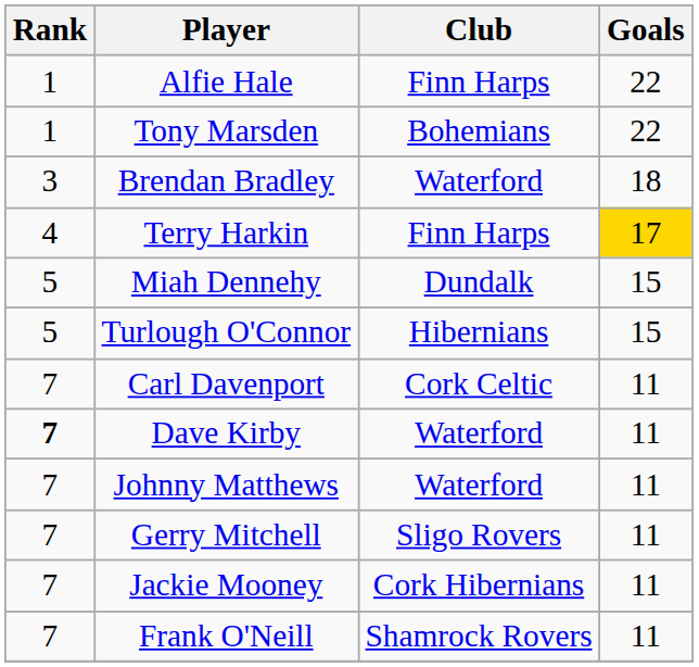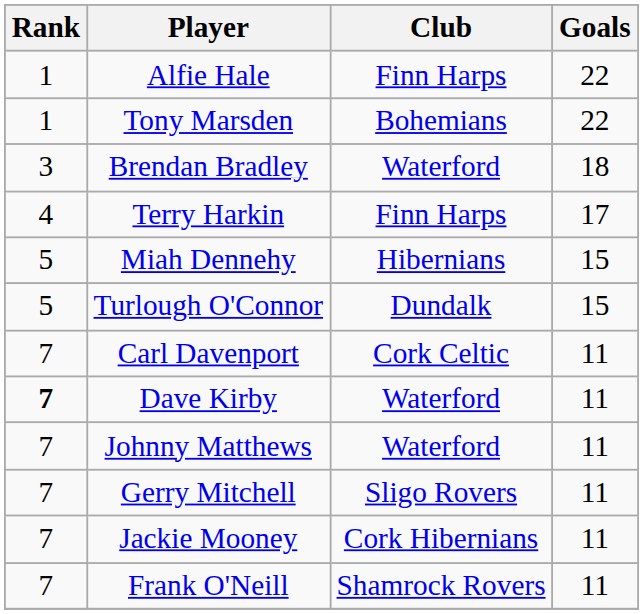 <table class="wikitable" style="text-align:center">
 <tr>
 <th>Rank</th>
 <th>Player</th>
 <th>Club</th>
 <th>Goals</th>
 </tr>
 <tr>
 <td>1</td>
 <td><a href='#'>Alfie Hale</a></td>
 <td><a href='#'>Finn Harps</a></td>
 <td>22</td>
 </tr>
 <tr>
 <td>1</td>
 <td><a href='#'>Tony Marsden</a></td>
 <td><a href='#'>Bohemians</a></td>
 <td>22</td>
 </tr>
 <tr>
 <td>3</td>
 <td><a href='#'>Brendan Bradley</a></td>
 <td><a href='#'>Waterford</a></td>
 <td>18</td>
 </tr>
 <tr>
 <td>4</td>
 <td><a href='#'>Terry Harkin</a></td>
 <td><a href='#'>Finn Harps</a></td>
-<td style="background: gold;">17</td>
+<td>17</td>
 </tr>
 <tr>
 <td>5</td>
 <td><a href='#'>Miah Dennehy</a></td>
-<td><a href='#'>Dundalk</a></td>
+<td><a href='#'>Hibernians</a></td>
 <td>15</td>
 </tr>
 <tr>
 <td>5</td>
 <td><a href='#'>Turlough O'Connor</a></td>
-<td><a href='#'>Hibernians</a></td>
+<td><a href='#'>Dundalk</a></td>
 <td>15</td>
 </tr>
 <tr>
 <td>7</td>
 <td><a href='#'>Carl Davenport</a></td>
 <td><a href='#'>Cork Celtic</a></td>
 <td>11</td>
 </tr>
 <tr>
 <td><strong>7</strong></td>
 <td><a href='#'>Dave Kirby</a></td>
 <td><a href='#'>Waterford</a></td>
 <td>11</td>
 </tr>
 <tr>
 <td>7</td>
 <td><a href='#'>Johnny Matthews</a></td>
 <td><a href='#'>Waterford</a></td>
 <td>11</td>
 </tr>
 <tr>
 <td>7</td>
 <td><a href='#'>Gerry Mitchell</a></td>
 <td><a href='#'>Sligo Rovers</a></td>
 <td>11</td>
 </tr>
 <tr>
 <td>7</td>
 <td><a href='#'>Jackie Mooney</a></td>
 <td><a href='#'>Cork Hibernians</a></td>
 <td>11</td>
 </tr>
 <tr>
 <td>7</td>
 <td><a href='#'>Frank O'Neill</a></td>
 <td><a href='#'>Shamrock Rovers</a></td>
 <td>11</td>
 </tr>
 <tr>
 </tr>
 </table>
